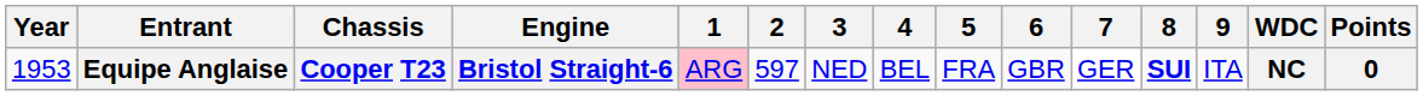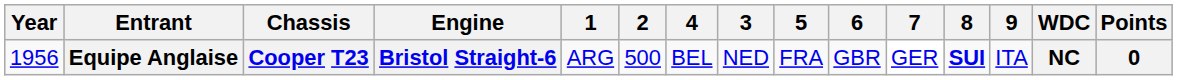 <table class="wikitable" style="text-align:center; font-size:90%">
 <tr>
 <th>Year</th>
 <th>Entrant</th>
 <th>Chassis</th>
 <th>Engine</th>
 <th>1</th>
 <th>2</th>
+<th>4</th>
 <th>3</th>
-<th>4</th>
 <th>5</th>
 <th>6</th>
 <th>7</th>
 <th>8</th>
 <th>9</th>
 <th>WDC</th>
 <th>Points</th>
 </tr>
 <tr>
-<td><a href='#'>1953</a></td>
+<td><a href='#'>1956</a></td>
 <th>Equipe Anglaise</th>
 <th><a href='#'>Cooper</a> <a href='#'>T23</a></th>
 <th><a href='#'>Bristol</a> <a href='#'>Straight-6</a></th>
-<td style="background: pink;"><a href='#'>ARG</a></td>
-<td><a href='#'>597</a></td>
+<td><a href='#'>ARG</a></td>
+<td><a href='#'>500</a></td>
+<td><a href='#'>BEL</a></td>
 <td><a href='#'>NED</a></td>
-<td><a href='#'>BEL</a></td>
 <td><a href='#'>FRA</a></td>
 <td><a href='#'>GBR</a></td>
 <td style="background:#ffffff;"><a href='#'>GER</a><br></td>
 <td><strong><a href='#'>SUI</a></strong></td>
 <td><a href='#'>ITA</a></td>
 <th>NC</th>
 <th>0</th>
 </tr>
 </table>
